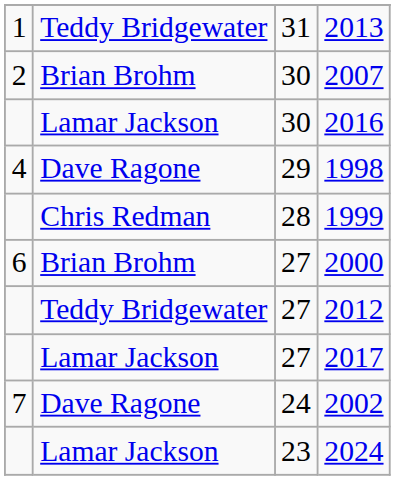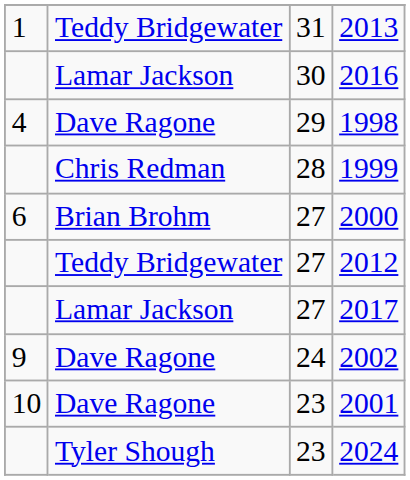 <table class="wikitable">
 <tr>
 </tr>
 <tr>
 <td>1</td>
 <td><a href='#'>Teddy Bridgewater</a></td>
 <td>31</td>
 <td><a href='#'>2013</a></td>
-</tr>
-<tr>
-<td>2</td>
-<td><a href='#'>Brian Brohm</a></td>
-<td>30</td>
-<td><a href='#'>2007</a></td>
 </tr>
 <tr>
 <td></td>
 <td><a href='#'>Lamar Jackson</a></td>
 <td>30</td>
 <td><a href='#'>2016</a></td>
 </tr>
 <tr>
 <td>4</td>
 <td><a href='#'>Dave Ragone</a></td>
 <td>29</td>
 <td><a href='#'>1998</a></td>
 </tr>
 <tr>
 <td></td>
 <td><a href='#'>Chris Redman</a></td>
 <td>28</td>
 <td><a href='#'>1999</a></td>
 </tr>
 <tr>
 <td>6</td>
 <td><a href='#'>Brian Brohm</a></td>
 <td>27</td>
 <td><a href='#'>2000</a></td>
 </tr>
 <tr>
 <td></td>
 <td><a href='#'>Teddy Bridgewater</a></td>
 <td>27</td>
 <td><a href='#'>2012</a></td>
 </tr>
 <tr>
 <td></td>
 <td><a href='#'>Lamar Jackson</a></td>
 <td>27</td>
 <td><a href='#'>2017</a></td>
 </tr>
 <tr>
-<td>7</td>
+<td>9</td>
 <td><a href='#'>Dave Ragone</a></td>
 <td>24</td>
 <td><a href='#'>2002</a></td>
 </tr>
 <tr>
+<td>10</td>
+<td><a href='#'>Dave Ragone</a></td>
+<td>23</td>
+<td><a href='#'>2001</a></td>
+</tr>
+<tr>
 <td></td>
-<td><a href='#'>Lamar Jackson</a></td>
+<td><a href='#'>Tyler Shough</a></td>
 <td>23</td>
 <td><a href='#'>2024</a></td>
 </tr>
 </table>
